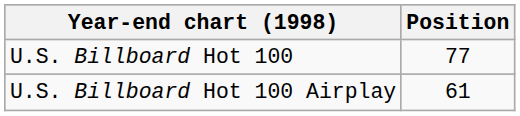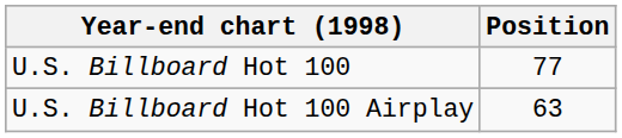 <table class="wikitable">
 <tr>
 <th>Year-end chart (1998)</th>
 <th>Position</th>
 </tr>
 <tr>
 <td>U.S. <em>Billboard</em> Hot 100</td>
 <td style="text-align:center;">77</td>
 </tr>
 <tr>
 <td>U.S. <em>Billboard</em> Hot 100 Airplay</td>
-<td style="text-align:center;">61</td>
+<td style="text-align:center;">63</td>
 </tr>
 </table>
